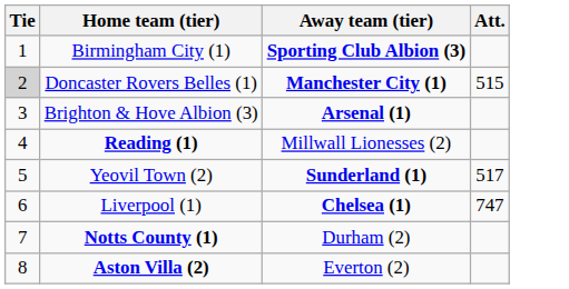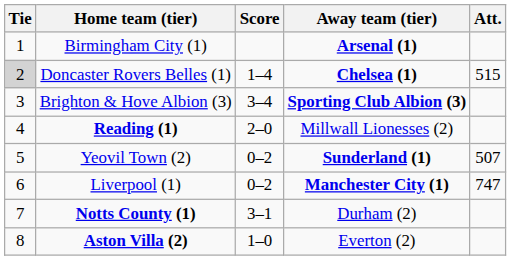 <table class="wikitable" style="text-align:center; font-size:85%">
 <tr>
 <th>Tie</th>
 <th>Home team (tier)</th>
+<th>Score</th>
 <th>Away team (tier)</th>
 <th>Att.</th>
 </tr>
 <tr>
 <td>1</td>
 <td><a href='#'>Birmingham City</a> (1)</td>
-<td><strong><a href='#'>Sporting Club Albion</a> (3)</strong></td>
+<td></td>
+<td><strong><a href='#'>Arsenal</a> (1)</strong></td>
 <td></td>
 </tr>
 <tr>
 <td style="background: lightgrey;">2</td>
 <td><a href='#'>Doncaster Rovers Belles</a> (1)</td>
-<td><strong><a href='#'>Manchester City</a> (1)</strong></td>
+<td>1–4</td>
+<td><strong><a href='#'>Chelsea</a> (1)</strong></td>
 <td>515</td>
 </tr>
 <tr>
 <td>3</td>
 <td><a href='#'>Brighton & Hove Albion</a> (3)</td>
-<td><strong><a href='#'>Arsenal</a> (1)</strong></td>
+<td>3–4</td>
+<td><strong><a href='#'>Sporting Club Albion</a> (3)</strong></td>
 <td></td>
 </tr>
 <tr>
 <td>4</td>
 <td><strong><a href='#'>Reading</a> (1)</strong></td>
+<td>2–0</td>
 <td><a href='#'>Millwall Lionesses</a> (2)</td>
 <td></td>
 </tr>
 <tr>
 <td>5</td>
 <td><a href='#'>Yeovil Town</a> (2)</td>
+<td>0–2</td>
 <td><strong><a href='#'>Sunderland</a> (1)</strong></td>
-<td>517</td>
+<td>507</td>
 </tr>
 <tr>
 <td>6</td>
 <td><a href='#'>Liverpool</a> (1)</td>
-<td><strong><a href='#'>Chelsea</a> (1)</strong></td>
+<td>0–2</td>
+<td><strong><a href='#'>Manchester City</a> (1)</strong></td>
 <td>747</td>
 </tr>
 <tr>
 <td>7</td>
 <td><strong><a href='#'>Notts County</a> (1)</strong></td>
+<td>3–1</td>
 <td><a href='#'>Durham</a> (2)</td>
 <td></td>
 </tr>
 <tr>
 <td>8</td>
 <td><strong><a href='#'>Aston Villa</a> (2)</strong></td>
+<td>1–0</td>
 <td><a href='#'>Everton</a> (2)</td>
 <td></td>
 </tr>
 </table>
